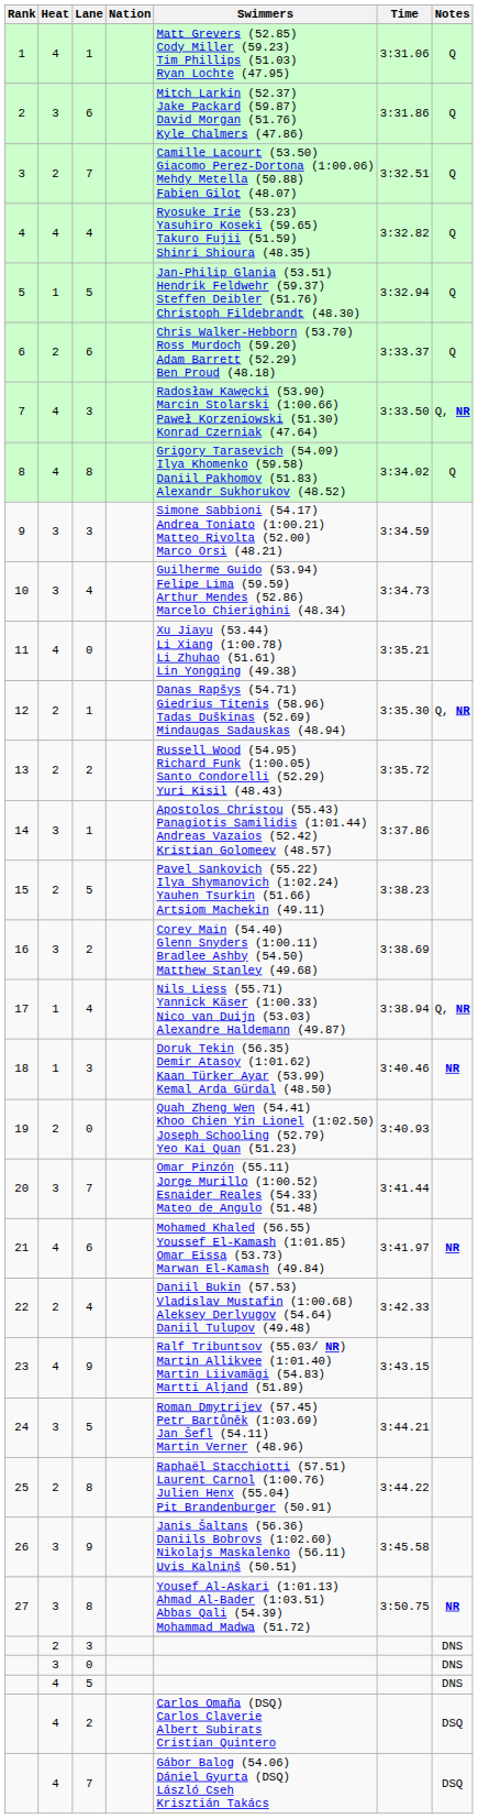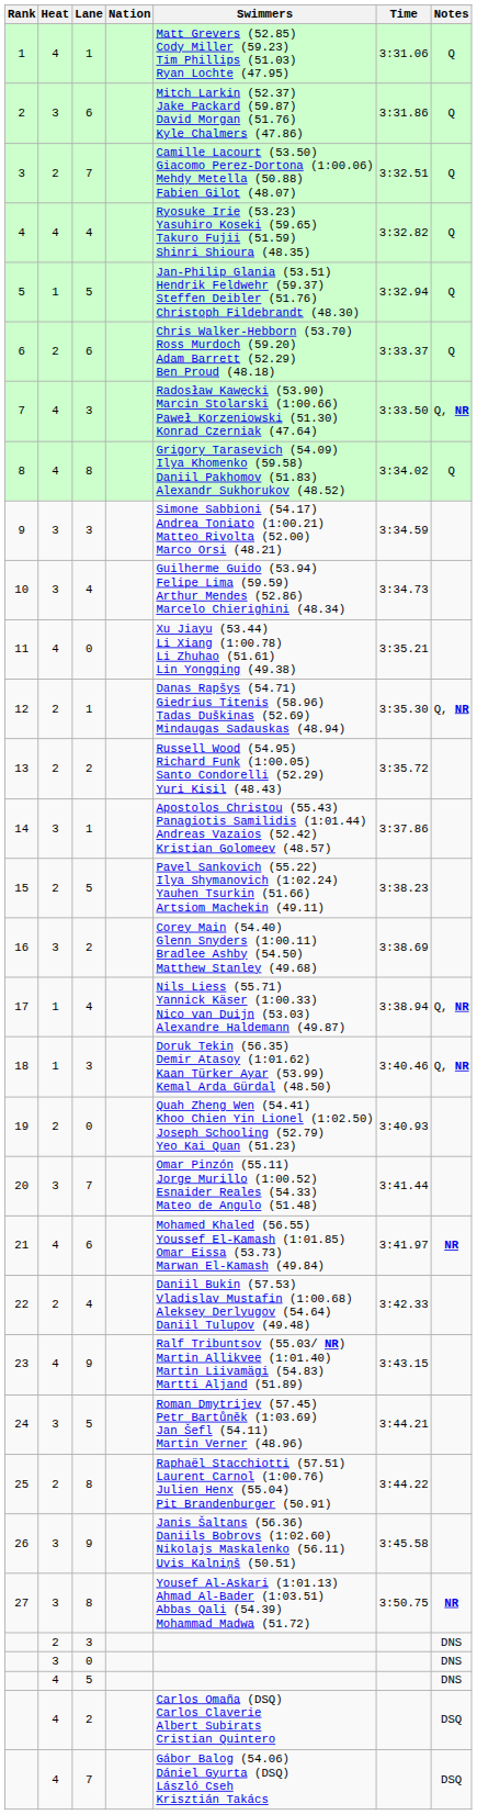 <table class="wikitable sortable" style="text-align:center">
 <tr>
 <th>Rank</th>
 <th>Heat</th>
 <th>Lane</th>
 <th>Nation</th>
 <th>Swimmers</th>
 <th>Time</th>
 <th>Notes</th>
 </tr>
 <tr bgcolor=ccffcc>
 <td>1</td>
 <td>4</td>
 <td>1</td>
 <td align=left></td>
 <td align=left><a href='#'>Matt Grevers</a> (52.85)<br><a href='#'>Cody Miller</a> (59.23)<br><a href='#'>Tim Phillips</a> (51.03)<br><a href='#'>Ryan Lochte</a> (47.95)</td>
 <td>3:31.06</td>
 <td>Q</td>
 </tr>
 <tr bgcolor=ccffcc>
 <td>2</td>
 <td>3</td>
 <td>6</td>
 <td align=left></td>
 <td align=left><a href='#'>Mitch Larkin</a> (52.37)<br><a href='#'>Jake Packard</a> (59.87)<br><a href='#'>David Morgan</a> (51.76)<br><a href='#'>Kyle Chalmers</a> (47.86)</td>
 <td>3:31.86</td>
 <td>Q</td>
 </tr>
 <tr bgcolor=ccffcc>
 <td>3</td>
 <td>2</td>
 <td>7</td>
 <td align=left></td>
 <td align=left><a href='#'>Camille Lacourt</a> (53.50)<br><a href='#'>Giacomo Perez-Dortona</a> (1:00.06)<br><a href='#'>Mehdy Metella</a> (50.88)<br><a href='#'>Fabien Gilot</a> (48.07)</td>
 <td>3:32.51</td>
 <td>Q</td>
 </tr>
 <tr bgcolor=ccffcc>
 <td>4</td>
 <td>4</td>
 <td>4</td>
 <td align=left></td>
 <td align=left><a href='#'>Ryosuke Irie</a> (53.23)<br><a href='#'>Yasuhiro Koseki</a> (59.65)<br><a href='#'>Takuro Fujii</a> (51.59)<br><a href='#'>Shinri Shioura</a> (48.35)</td>
 <td>3:32.82</td>
 <td>Q</td>
 </tr>
 <tr bgcolor=ccffcc>
 <td>5</td>
 <td>1</td>
 <td>5</td>
 <td align=left></td>
 <td align=left><a href='#'>Jan-Philip Glania</a> (53.51)<br><a href='#'>Hendrik Feldwehr</a> (59.37)<br><a href='#'>Steffen Deibler</a> (51.76)<br><a href='#'>Christoph Fildebrandt</a> (48.30)</td>
 <td>3:32.94</td>
 <td>Q</td>
 </tr>
 <tr bgcolor=ccffcc>
 <td>6</td>
 <td>2</td>
 <td>6</td>
 <td align=left></td>
 <td align=left><a href='#'>Chris Walker-Hebborn</a> (53.70)<br><a href='#'>Ross Murdoch</a> (59.20)<br><a href='#'>Adam Barrett</a> (52.29)<br><a href='#'>Ben Proud</a> (48.18)</td>
 <td>3:33.37</td>
 <td>Q</td>
 </tr>
 <tr bgcolor=ccffcc>
 <td>7</td>
 <td>4</td>
 <td>3</td>
 <td align=left></td>
 <td align=left><a href='#'>Radosław Kawęcki</a> (53.90)<br><a href='#'>Marcin Stolarski</a> (1:00.66)<br><a href='#'>Paweł Korzeniowski</a> (51.30)<br><a href='#'>Konrad Czerniak</a> (47.64)</td>
 <td>3:33.50</td>
 <td>Q, <strong><a href='#'>NR</a></strong></td>
 </tr>
 <tr bgcolor=ccffcc>
 <td>8</td>
 <td>4</td>
 <td>8</td>
 <td align=left></td>
 <td align=left><a href='#'>Grigory Tarasevich</a> (54.09)<br><a href='#'>Ilya Khomenko</a> (59.58)<br><a href='#'>Daniil Pakhomov</a> (51.83)<br><a href='#'>Alexandr Sukhorukov</a> (48.52)</td>
 <td>3:34.02</td>
 <td>Q</td>
 </tr>
 <tr>
 <td>9</td>
 <td>3</td>
 <td>3</td>
 <td align=left></td>
 <td align=left><a href='#'>Simone Sabbioni</a> (54.17)<br><a href='#'>Andrea Toniato</a> (1:00.21)<br><a href='#'>Matteo Rivolta</a> (52.00)<br><a href='#'>Marco Orsi</a> (48.21)</td>
 <td>3:34.59</td>
 <td></td>
 </tr>
 <tr>
 <td>10</td>
 <td>3</td>
 <td>4</td>
 <td align=left></td>
 <td align=left><a href='#'>Guilherme Guido</a> (53.94)<br><a href='#'>Felipe Lima</a> (59.59)<br><a href='#'>Arthur Mendes</a> (52.86)<br><a href='#'>Marcelo Chierighini</a> (48.34)</td>
 <td>3:34.73</td>
 <td></td>
 </tr>
 <tr>
 <td>11</td>
 <td>4</td>
 <td>0</td>
 <td align=left></td>
 <td align=left><a href='#'>Xu Jiayu</a> (53.44)<br><a href='#'>Li Xiang</a> (1:00.78)<br><a href='#'>Li Zhuhao</a> (51.61)<br><a href='#'>Lin Yongqing</a> (49.38)</td>
 <td>3:35.21</td>
 <td></td>
 </tr>
 <tr>
 <td>12</td>
 <td>2</td>
 <td>1</td>
 <td align=left></td>
 <td align=left><a href='#'>Danas Rapšys</a> (54.71)<br><a href='#'>Giedrius Titenis</a> (58.96)<br><a href='#'>Tadas Duškinas</a> (52.69)<br><a href='#'>Mindaugas Sadauskas</a> (48.94)</td>
 <td>3:35.30</td>
 <td>Q, <strong><a href='#'>NR</a></strong></td>
 </tr>
 <tr>
 <td>13</td>
 <td>2</td>
 <td>2</td>
 <td align=left></td>
 <td align=left><a href='#'>Russell Wood</a> (54.95)<br><a href='#'>Richard Funk</a> (1:00.05)<br><a href='#'>Santo Condorelli</a> (52.29)<br><a href='#'>Yuri Kisil</a> (48.43)</td>
 <td>3:35.72</td>
 <td></td>
 </tr>
 <tr>
 <td>14</td>
 <td>3</td>
 <td>1</td>
 <td align=left></td>
 <td align=left><a href='#'>Apostolos Christou</a> (55.43)<br><a href='#'>Panagiotis Samilidis</a> (1:01.44)<br><a href='#'>Andreas Vazaios</a> (52.42)<br><a href='#'>Kristian Golomeev</a> (48.57)</td>
 <td>3:37.86</td>
 <td></td>
 </tr>
 <tr>
 <td>15</td>
 <td>2</td>
 <td>5</td>
 <td align=left></td>
 <td align=left><a href='#'>Pavel Sankovich</a> (55.22)<br><a href='#'>Ilya Shymanovich</a> (1:02.24)<br><a href='#'>Yauhen Tsurkin</a> (51.66)<br><a href='#'>Artsiom Machekin</a> (49.11)</td>
 <td>3:38.23</td>
 <td></td>
 </tr>
 <tr>
 <td>16</td>
 <td>3</td>
 <td>2</td>
 <td align=left></td>
 <td align=left><a href='#'>Corey Main</a> (54.40)<br><a href='#'>Glenn Snyders</a> (1:00.11)<br><a href='#'>Bradlee Ashby</a> (54.50)<br><a href='#'>Matthew Stanley</a> (49.68)</td>
 <td>3:38.69</td>
 <td></td>
 </tr>
 <tr>
 <td>17</td>
 <td>1</td>
 <td>4</td>
 <td align=left></td>
 <td align=left><a href='#'>Nils Liess</a> (55.71)<br><a href='#'>Yannick Käser</a> (1:00.33)<br><a href='#'>Nico van Duijn</a> (53.03)<br><a href='#'>Alexandre Haldemann</a> (49.87)</td>
 <td>3:38.94</td>
 <td>Q, <strong><a href='#'>NR</a></strong></td>
 </tr>
 <tr>
 <td>18</td>
 <td>1</td>
 <td>3</td>
 <td align=left></td>
 <td align=left><a href='#'>Doruk Tekin</a> (56.35)<br><a href='#'>Demir Atasoy</a> (1:01.62)<br><a href='#'>Kaan Türker Ayar</a> (53.99)<br><a href='#'>Kemal Arda Gürdal</a> (48.50)</td>
 <td>3:40.46</td>
-<td><strong><a href='#'>NR</a></strong></td>
+<td>Q, <strong><a href='#'>NR</a></strong></td>
 </tr>
 <tr>
 <td>19</td>
 <td>2</td>
 <td>0</td>
 <td align=left></td>
 <td align=left><a href='#'>Quah Zheng Wen</a> (54.41)<br><a href='#'>Khoo Chien Yin Lionel</a> (1:02.50)<br><a href='#'>Joseph Schooling</a> (52.79)<br><a href='#'>Yeo Kai Quan</a> (51.23)</td>
 <td>3:40.93</td>
 <td></td>
 </tr>
 <tr>
 <td>20</td>
 <td>3</td>
 <td>7</td>
 <td align=left></td>
 <td align=left><a href='#'>Omar Pinzón</a> (55.11)<br><a href='#'>Jorge Murillo</a> (1:00.52)<br><a href='#'>Esnaider Reales</a> (54.33)<br><a href='#'>Mateo de Angulo</a> (51.48)</td>
 <td>3:41.44</td>
 <td></td>
 </tr>
 <tr>
 <td>21</td>
 <td>4</td>
 <td>6</td>
 <td align=left></td>
 <td align=left><a href='#'>Mohamed Khaled</a> (56.55)<br><a href='#'>Youssef El-Kamash</a> (1:01.85)<br><a href='#'>Omar Eissa</a> (53.73)<br><a href='#'>Marwan El-Kamash</a> (49.84)</td>
 <td>3:41.97</td>
 <td><strong><a href='#'>NR</a></strong></td>
 </tr>
 <tr>
 <td>22</td>
 <td>2</td>
 <td>4</td>
 <td align=left></td>
 <td align=left><a href='#'>Daniil Bukin</a> (57.53)<br><a href='#'>Vladislav Mustafin</a> (1:00.68)<br><a href='#'>Aleksey Derlyugov</a> (54.64)<br><a href='#'>Daniil Tulupov</a> (49.48)</td>
 <td>3:42.33</td>
 <td></td>
 </tr>
 <tr>
 <td>23</td>
 <td>4</td>
 <td>9</td>
 <td align=left></td>
 <td align=left><a href='#'>Ralf Tribuntsov</a> (55.03/ <strong><a href='#'>NR</a></strong>)<br><a href='#'>Martin Allikvee</a> (1:01.40)<br><a href='#'>Martin Liivamägi</a> (54.83)<br><a href='#'>Martti Aljand</a> (51.89)</td>
 <td>3:43.15</td>
 <td></td>
 </tr>
 <tr>
 <td>24</td>
 <td>3</td>
 <td>5</td>
 <td align=left></td>
 <td align=left><a href='#'>Roman Dmytrijev</a> (57.45)<br><a href='#'>Petr Bartůněk</a> (1:03.69)<br><a href='#'>Jan Šefl</a> (54.11)<br><a href='#'>Martin Verner</a> (48.96)</td>
 <td>3:44.21</td>
 <td></td>
 </tr>
 <tr>
 <td>25</td>
 <td>2</td>
 <td>8</td>
 <td align=left></td>
 <td align=left><a href='#'>Raphaël Stacchiotti</a> (57.51)<br><a href='#'>Laurent Carnol</a> (1:00.76)<br><a href='#'>Julien Henx</a> (55.04)<br><a href='#'>Pit Brandenburger</a> (50.91)</td>
 <td>3:44.22</td>
 <td></td>
 </tr>
 <tr>
 <td>26</td>
 <td>3</td>
 <td>9</td>
 <td align=left></td>
 <td align=left><a href='#'>Janis Šaltans</a> (56.36)<br><a href='#'>Daniils Bobrovs</a> (1:02.60)<br><a href='#'>Nikolajs Maskalenko</a> (56.11)<br><a href='#'>Uvis Kalniņš</a> (50.51)</td>
 <td>3:45.58</td>
 <td></td>
 </tr>
 <tr>
 <td>27</td>
 <td>3</td>
 <td>8</td>
 <td align=left></td>
 <td align=left><a href='#'>Yousef Al-Askari</a> (1:01.13)<br><a href='#'>Ahmad Al-Bader</a> (1:03.51)<br><a href='#'>Abbas Qali</a> (54.39)<br><a href='#'>Mohammad Madwa</a> (51.72)</td>
 <td>3:50.75</td>
 <td><strong><a href='#'>NR</a></strong></td>
 </tr>
 <tr>
 <td></td>
 <td>2</td>
 <td>3</td>
 <td align=left></td>
 <td align=left></td>
 <td></td>
 <td>DNS</td>
 </tr>
 <tr>
 <td></td>
 <td>3</td>
 <td>0</td>
 <td align=left></td>
 <td align=left></td>
 <td></td>
 <td>DNS</td>
 </tr>
 <tr>
 <td></td>
 <td>4</td>
 <td>5</td>
 <td align=left></td>
 <td align=left></td>
 <td></td>
 <td>DNS</td>
 </tr>
 <tr>
 <td></td>
 <td>4</td>
 <td>2</td>
 <td align=left></td>
 <td align=left><a href='#'>Carlos Omaña</a> (DSQ)<br><a href='#'>Carlos Claverie</a><br><a href='#'>Albert Subirats</a><br><a href='#'>Cristian Quintero</a></td>
 <td></td>
 <td>DSQ</td>
 </tr>
 <tr>
 <td></td>
 <td>4</td>
 <td>7</td>
 <td align=left></td>
 <td align=left><a href='#'>Gábor Balog</a> (54.06)<br><a href='#'>Dániel Gyurta</a> (DSQ)<br><a href='#'>László Cseh</a><br><a href='#'>Krisztián Takács</a></td>
 <td></td>
 <td>DSQ</td>
 </tr>
 </table>
